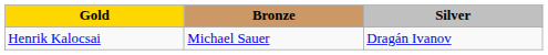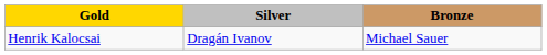 <table class="wikitable" style="text-align:left">
 <tr align="center">
 <td width=200 bgcolor=gold><strong>Gold</strong></td>
+<td width=200 bgcolor=silver><strong>Silver</strong></td>
 <td width=200 bgcolor=CC9966><strong>Bronze</strong></td>
-<td width=200 bgcolor=silver><strong>Silver</strong></td>
 </tr>
 <tr>
 <td><a href='#'>Henrik Kalocsai</a><br><em></em></td>
+<td><a href='#'>Dragán Ivanov</a><br><em></em></td>
 <td><a href='#'>Michael Sauer</a><br><em></em></td>
-<td><a href='#'>Dragán Ivanov</a><br><em></em></td>
 </tr>
 </table>
